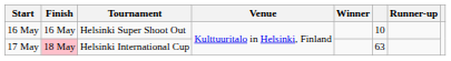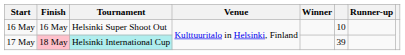 <table class="wikitable" style="font-size: 90%">
 <tr>
 <th>Start</th>
 <th>Finish</th>
 <th>Tournament</th>
 <th>Venue</th>
 <th>Winner</th>
 <th></th>
 <th>Runner-up</th>
 <th></th>
 </tr>
 <tr>
 <td>16 May</td>
 <td>16 May</td>
 <td>Helsinki Super Shoot Out</td>
 <td rowspan="2"><a href='#'>Kulttuuritalo</a> in <a href='#'>Helsinki</a>, Finland</td>
 <td></td>
 <td style="text-align:center;">10</td>
 <td></td>
 <td rowspan="2"></td>
 </tr>
 <tr>
 <td>17 May</td>
 <td style="background: pink;">18 May</td>
-<td>Helsinki International Cup</td>
+<td style="background: paleturquoise;">Helsinki International Cup</td>
 <td></td>
-<td style="text-align:center;">63</td>
+<td style="text-align:center;">39</td>
 <td></td>
 </tr>
 </table>
